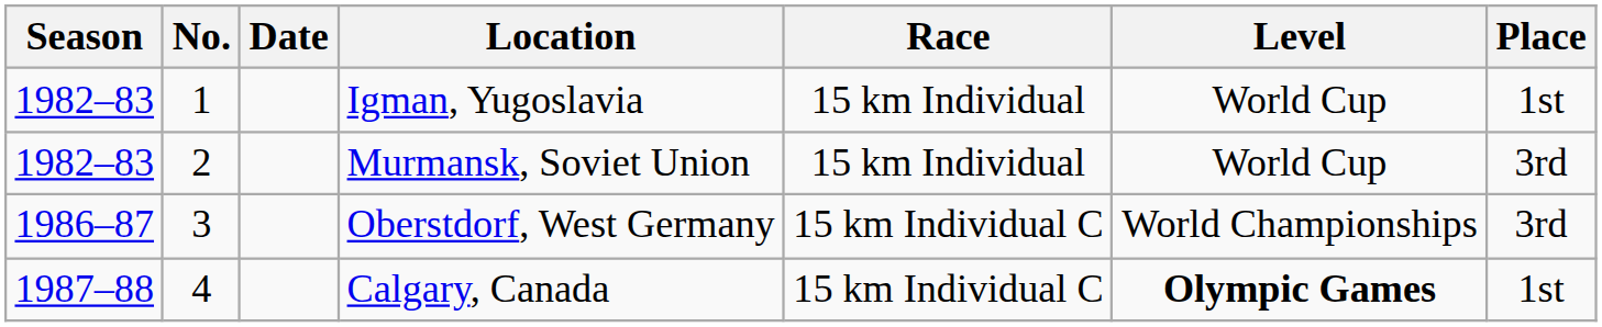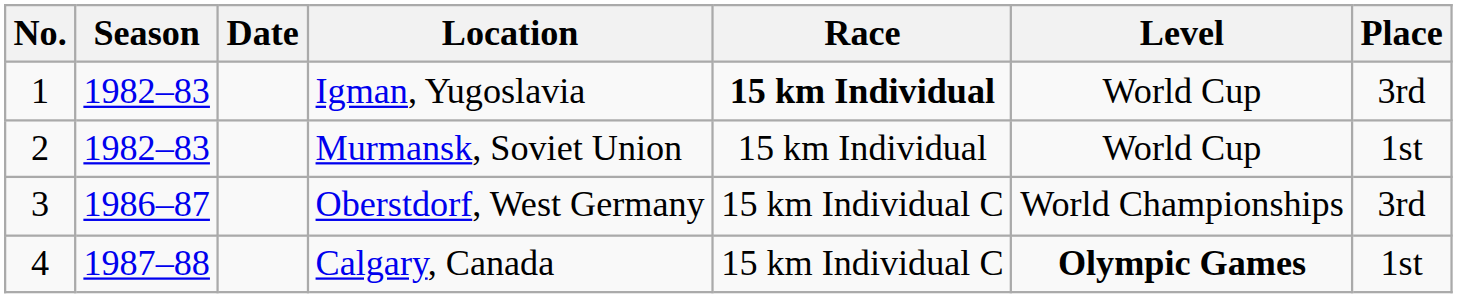 <table class="wikitable sortable" style="text-align: center;">
 <tr>
+<th scope="col">No.</th>
 <th scope="col">Season</th>
-<th scope="col">No.</th>
 <th scope="col">Date</th>
 <th scope="col">Location</th>
 <th scope="col">Race</th>
 <th scope="col">Level</th>
 <th scope="col">Place</th>
 </tr>
 <tr>
+<td>1</td>
 <td><a href='#'>1982–83</a></td>
-<td>1</td>
 <td style="text-align: right;"></td>
 <td style="text-align: left;"> <a href='#'>Igman</a>, Yugoslavia</td>
+<td><strong>15 km Individual</strong></td>
+<td>World Cup</td>
+<td>3rd</td>
+</tr>
+<tr>
+<td>2</td>
+<td><a href='#'>1982–83</a></td>
+<td style="text-align: right;"></td>
+<td style="text-align: left;"> <a href='#'>Murmansk</a>, Soviet Union</td>
 <td>15 km Individual</td>
 <td>World Cup</td>
 <td>1st</td>
 </tr>
 <tr>
-<td><a href='#'>1982–83</a></td>
-<td>2</td>
-<td style="text-align: right;"></td>
-<td style="text-align: left;"> <a href='#'>Murmansk</a>, Soviet Union</td>
-<td>15 km Individual</td>
-<td>World Cup</td>
-<td>3rd</td>
-</tr>
-<tr>
+<td>3</td>
 <td><a href='#'>1986–87</a></td>
-<td>3</td>
 <td style="text-align: right;"></td>
 <td style="text-align: left;"> <a href='#'>Oberstdorf</a>, West Germany</td>
 <td>15 km Individual C</td>
 <td>World Championships</td>
 <td>3rd</td>
 </tr>
 <tr>
+<td>4</td>
 <td><a href='#'>1987–88</a></td>
-<td>4</td>
 <td style="text-align: right;"></td>
 <td style="text-align: left;"> <a href='#'>Calgary</a>, Canada</td>
 <td>15 km Individual C</td>
 <td><strong>Olympic Games</strong></td>
 <td>1st</td>
 </tr>
 </table>
